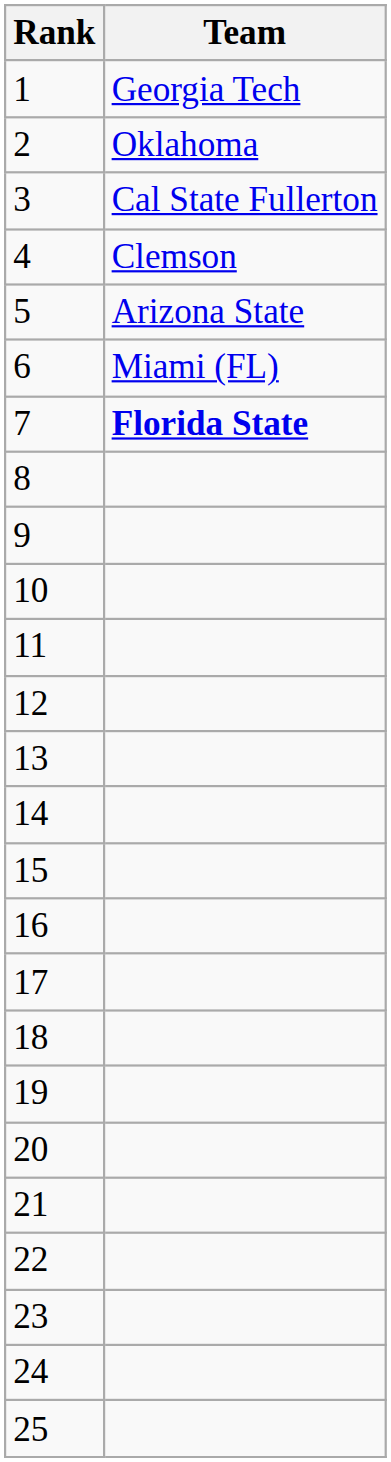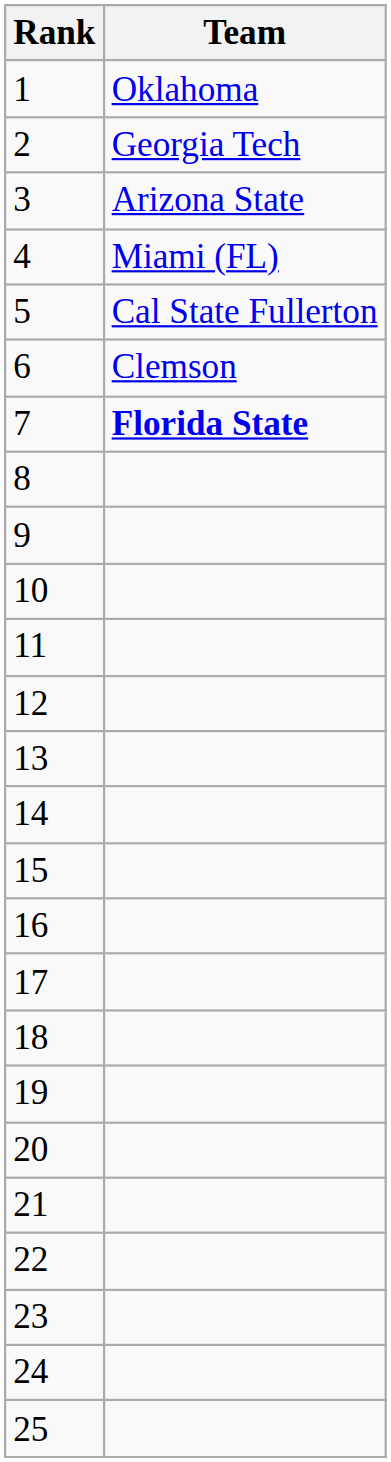 <table class=wikitable>
 <tr>
 <th>Rank</th>
 <th>Team</th>
 </tr>
 <tr>
 <td>1</td>
+<td><a href='#'>Oklahoma</a></td>
+</tr>
+<tr>
+<td>2</td>
 <td><a href='#'>Georgia Tech</a></td>
 </tr>
 <tr>
-<td>2</td>
-<td><a href='#'>Oklahoma</a></td>
+<td>3</td>
+<td><a href='#'>Arizona State</a></td>
 </tr>
 <tr>
-<td>3</td>
+<td>4</td>
+<td><a href='#'>Miami (FL)</a></td>
+</tr>
+<tr>
+<td>5</td>
 <td><a href='#'>Cal State Fullerton</a></td>
 </tr>
 <tr>
-<td>4</td>
+<td>6</td>
 <td><a href='#'>Clemson</a></td>
-</tr>
-<tr>
-<td>5</td>
-<td><a href='#'>Arizona State</a></td>
-</tr>
-<tr>
-<td>6</td>
-<td><a href='#'>Miami (FL)</a></td>
 </tr>
 <tr>
 <td>7</td>
 <td><strong><a href='#'>Florida State</a></strong></td>
 </tr>
 <tr>
 <td>8</td>
 <td></td>
 </tr>
 <tr>
 <td>9</td>
 <td></td>
 </tr>
 <tr>
 <td>10</td>
 <td></td>
 </tr>
 <tr>
 <td>11</td>
 <td></td>
 </tr>
 <tr>
 <td>12</td>
 <td></td>
 </tr>
 <tr>
 <td>13</td>
 <td></td>
 </tr>
 <tr>
 <td>14</td>
 <td></td>
 </tr>
 <tr>
 <td>15</td>
 <td></td>
 </tr>
 <tr>
 <td>16</td>
 <td></td>
 </tr>
 <tr>
 <td>17</td>
 <td></td>
 </tr>
 <tr>
 <td>18</td>
 <td></td>
 </tr>
 <tr>
 <td>19</td>
 <td></td>
 </tr>
 <tr>
 <td>20</td>
 <td></td>
 </tr>
 <tr>
 <td>21</td>
 <td></td>
 </tr>
 <tr>
 <td>22</td>
 <td></td>
 </tr>
 <tr>
 <td>23</td>
 <td></td>
 </tr>
 <tr>
 <td>24</td>
 <td></td>
 </tr>
 <tr>
 <td>25</td>
 <td></td>
 </tr>
 </table>
